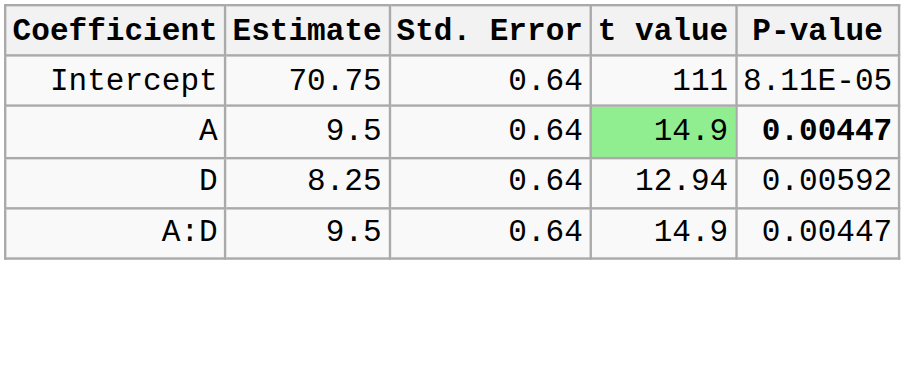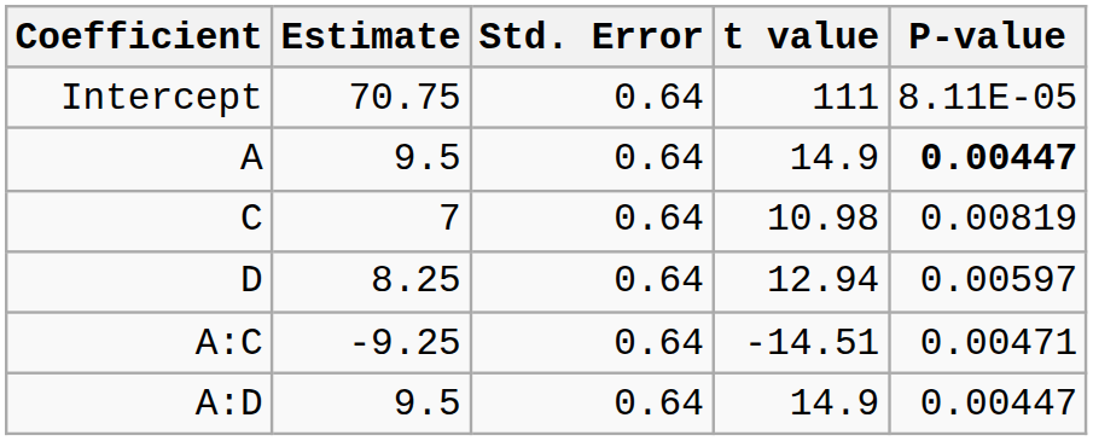 <table class="wikitable" style="text-align: right">
 <tr>
 <th>Coefficient</th>
 <th>Estimate</th>
 <th>Std. Error</th>
 <th>t value</th>
 <th>P-value</th>
 </tr>
 <tr>
 <td>Intercept</td>
 <td>70.75</td>
 <td>0.64</td>
 <td>111</td>
 <td>8.11E-05</td>
 </tr>
 <tr>
 <td>A</td>
 <td>9.5</td>
 <td>0.64</td>
-<td style="background: lightgreen;">14.9</td>
+<td>14.9</td>
 <td><strong>0.00447</strong></td>
+</tr>
+<tr>
+<td>C</td>
+<td>7</td>
+<td>0.64</td>
+<td>10.98</td>
+<td>0.00819</td>
 </tr>
 <tr>
 <td>D</td>
 <td>8.25</td>
 <td>0.64</td>
 <td>12.94</td>
-<td>0.00592</td>
+<td>0.00597</td>
+</tr>
+<tr>
+<td>A:C</td>
+<td>-9.25</td>
+<td>0.64</td>
+<td>-14.51</td>
+<td>0.00471</td>
 </tr>
 <tr>
 <td>A:D</td>
 <td>9.5</td>
 <td>0.64</td>
 <td>14.9</td>
 <td>0.00447</td>
 </tr>
 </table>
